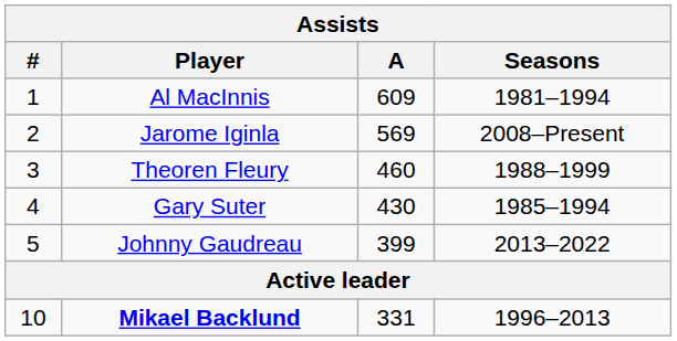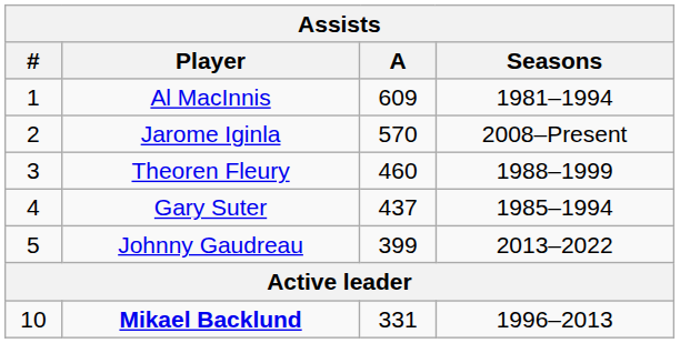 <table class="wikitable" style="text-align: center; font-size: 95%" width="70%">
 <tr>
 <th colspan="4">Assists</th>
 </tr>
 <tr>
 <th>#</th>
 <th>Player</th>
 <th>A</th>
 <th>Seasons</th>
 </tr>
 <tr>
 <td>1</td>
 <td><a href='#'>Al MacInnis</a></td>
 <td>609</td>
 <td>1981–1994</td>
 </tr>
 <tr>
 <td>2</td>
 <td><a href='#'>Jarome Iginla</a></td>
-<td>569</td>
+<td>570</td>
 <td>2008–Present</td>
 </tr>
 <tr>
 <td>3</td>
 <td><a href='#'>Theoren Fleury</a></td>
 <td>460</td>
 <td>1988–1999</td>
 </tr>
 <tr>
 <td>4</td>
 <td><a href='#'>Gary Suter</a></td>
-<td>430</td>
+<td>437</td>
 <td>1985–1994</td>
 </tr>
 <tr>
 <td>5</td>
 <td><a href='#'>Johnny Gaudreau</a></td>
 <td>399</td>
 <td>2013–2022</td>
 </tr>
 <tr>
 <th colspan="4">Active leader</th>
 </tr>
 <tr>
 <td>10</td>
 <td><strong><a href='#'>Mikael Backlund</a></strong></td>
 <td>331</td>
 <td>1996–2013</td>
 </tr>
 </table>
